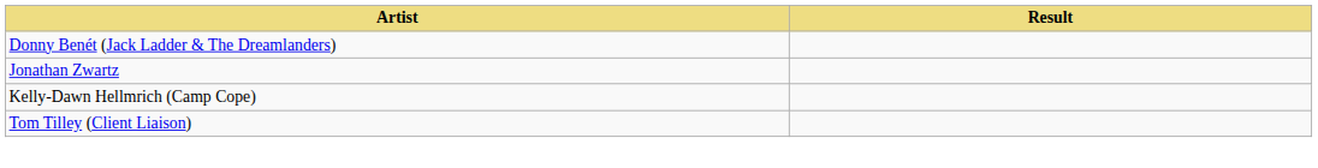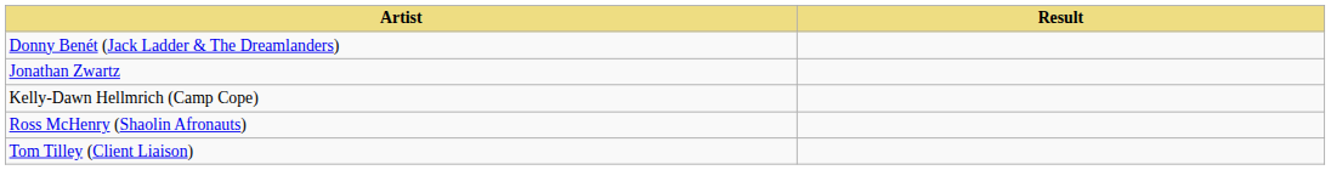 <table class="wikitable" width=100%>
 <tr>
 <th style="width:15%;background:#EEDD82;">Artist</th>
 <th style="width:10%;background:#EEDD82;">Result</th>
 </tr>
 <tr>
 <td><a href='#'>Donny Benét</a> (<a href='#'>Jack Ladder & The Dreamlanders</a>)</td>
 <td></td>
 </tr>
 <tr>
 <td><a href='#'>Jonathan Zwartz</a></td>
 <td></td>
 </tr>
 <tr>
 <td>Kelly-Dawn Hellmrich (Camp Cope)</td>
 <td></td>
 </tr>
 <tr>
+<td><a href='#'>Ross McHenry</a> (<a href='#'>Shaolin Afronauts</a>)</td>
+<td></td>
+</tr>
+<tr>
 <td><a href='#'>Tom Tilley</a> (<a href='#'>Client Liaison</a>)</td>
 <td></td>
 </tr>
 </table>
